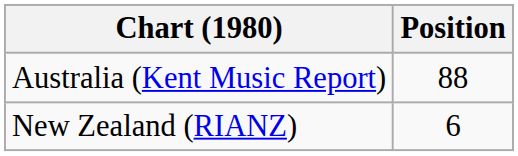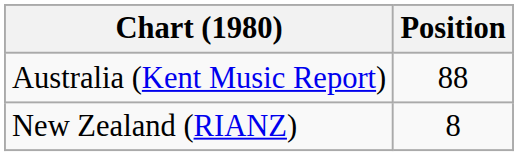 <table class="wikitable">
 <tr>
 <th>Chart (1980)</th>
 <th>Position</th>
 </tr>
 <tr>
 <td>Australia (<a href='#'>Kent Music Report</a>)</td>
 <td align="center">88</td>
 </tr>
 <tr>
 <td>New Zealand (<a href='#'>RIANZ</a>)</td>
-<td align="center">6</td>
+<td align="center">8</td>
 </tr>
 </table>
